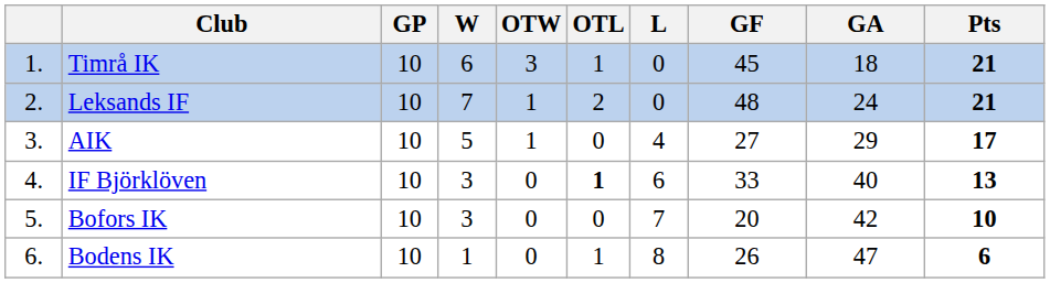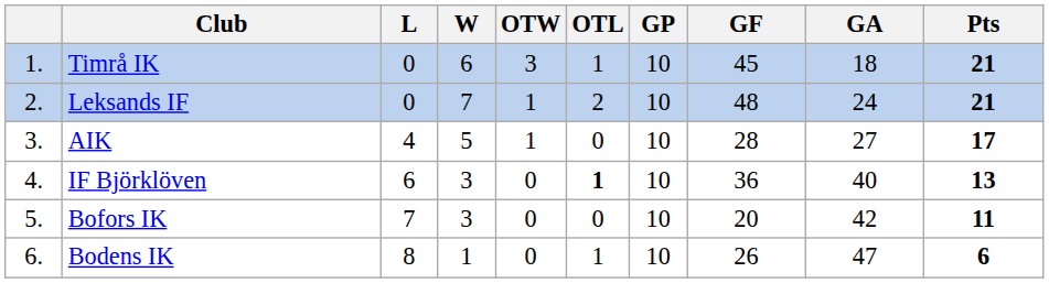 <table class="wikitable">
 <tr>
 <th width="30"></th>
 <th width="200">Club</th>
-<th width="30">GP</th>
+<th width="30">L</th>
 <th width="30">W</th>
 <th width="30">OTW</th>
 <th width="30">OTL</th>
-<th width="30">L</th>
+<th width="30">GP</th>
 <th width="70">GF</th>
 <th width="70">GA</th>
 <th width="70">Pts</th>
 </tr>
 <tr bgcolor="#BCD2EE" align="center">
 <td>1.</td>
 <td align="left"><a href='#'>Timrå IK</a></td>
-<td>10</td>
+<td>0</td>
 <td>6</td>
 <td>3</td>
 <td>1</td>
-<td>0</td>
+<td>10</td>
 <td>45</td>
 <td>18</td>
 <td><strong>21</strong></td>
 </tr>
 <tr bgcolor="#BCD2EE" align="center">
 <td>2.</td>
 <td align="left"><a href='#'>Leksands IF</a></td>
-<td>10</td>
+<td>0</td>
 <td>7</td>
 <td>1</td>
 <td>2</td>
-<td>0</td>
+<td>10</td>
 <td>48</td>
 <td>24</td>
 <td><strong>21</strong></td>
 </tr>
 <tr bgcolor="#FFFFFF" align="center">
 <td>3.</td>
 <td align="left"><a href='#'>AIK</a></td>
-<td>10</td>
+<td>4</td>
 <td>5</td>
 <td>1</td>
 <td>0</td>
-<td>4</td>
+<td>10</td>
+<td>28</td>
 <td>27</td>
-<td>29</td>
 <td><strong>17</strong></td>
 </tr>
 <tr bgcolor="#FFFFFF" align="center">
 <td>4.</td>
 <td align="left"><a href='#'>IF Björklöven</a></td>
-<td>10</td>
+<td>6</td>
 <td>3</td>
 <td>0</td>
 <td><strong>1</strong></td>
-<td>6</td>
-<td>33</td>
+<td>10</td>
+<td>36</td>
 <td>40</td>
 <td><strong>13</strong></td>
 </tr>
 <tr bgcolor="#FFFFFF" align="center">
 <td>5.</td>
 <td align="left"><a href='#'>Bofors IK</a></td>
-<td>10</td>
+<td>7</td>
 <td>3</td>
 <td>0</td>
 <td>0</td>
-<td>7</td>
+<td>10</td>
 <td>20</td>
 <td>42</td>
-<td><strong>10</strong></td>
+<td><strong>11</strong></td>
 </tr>
 <tr bgcolor="#FFFFFF" align="center">
 <td>6.</td>
 <td align="left"><a href='#'>Bodens IK</a></td>
-<td>10</td>
+<td>8</td>
 <td>1</td>
 <td>0</td>
 <td>1</td>
-<td>8</td>
+<td>10</td>
 <td>26</td>
 <td>47</td>
 <td><strong>6</strong></td>
 </tr>
 </table>
